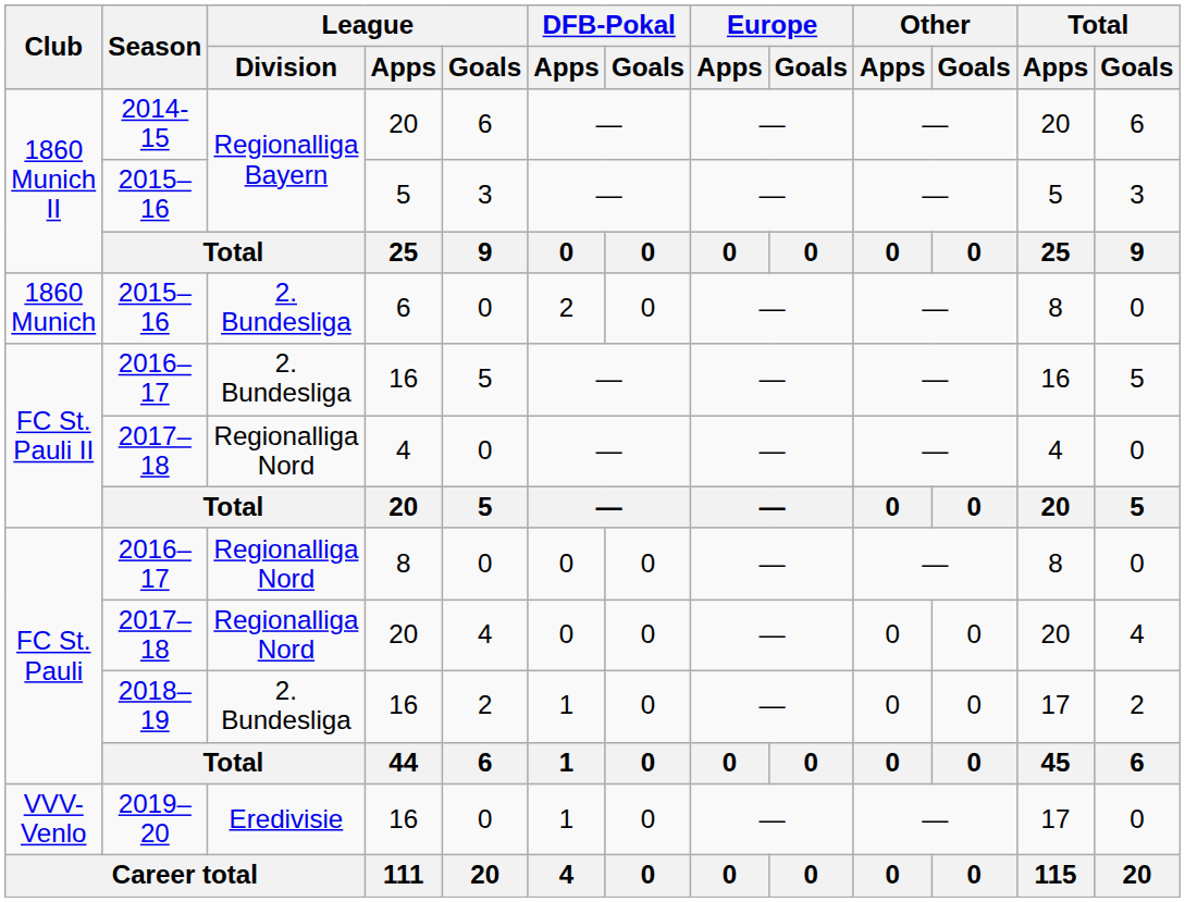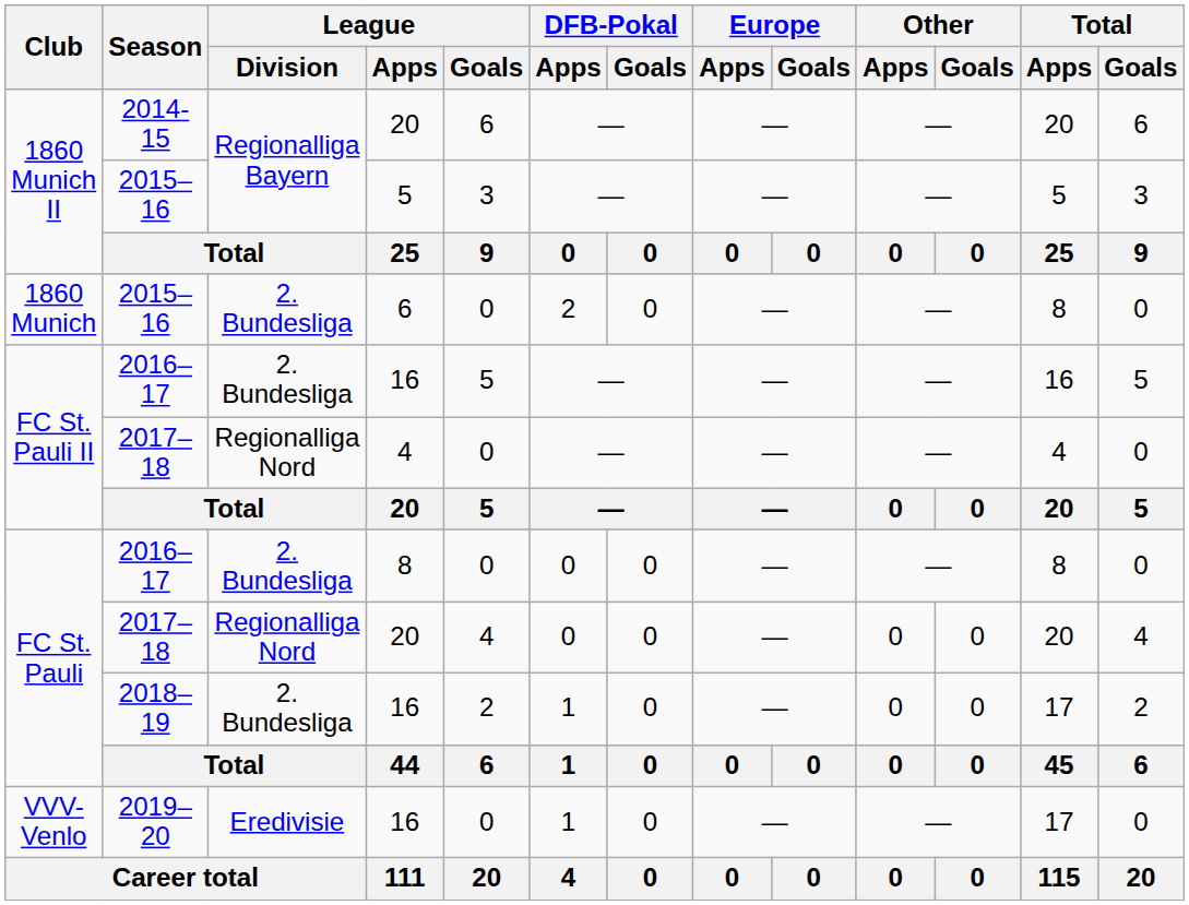 <table class="wikitable" style="text-align:center">
 <tr>
 <th rowspan="2">Club</th>
 <th rowspan="2">Season</th>
 <th colspan="3">League</th>
 <th colspan="2"><a href='#'>DFB-Pokal</a></th>
 <th colspan="2"><a href='#'>Europe</a></th>
 <th colspan="2">Other</th>
 <th colspan="2">Total</th>
 </tr>
 <tr>
 <th>Division</th>
 <th>Apps</th>
 <th>Goals</th>
 <th>Apps</th>
 <th>Goals</th>
 <th>Apps</th>
 <th>Goals</th>
 <th>Apps</th>
 <th>Goals</th>
 <th>Apps</th>
 <th>Goals</th>
 </tr>
 <tr>
 <td rowspan="3"><a href='#'>1860 Munich II</a></td>
 <td><a href='#'>2014-15</a></td>
 <td rowspan="2"><a href='#'>Regionalliga Bayern</a></td>
 <td>20</td>
 <td>6</td>
 <td colspan="2">—</td>
 <td colspan="2">—</td>
 <td colspan="2">—</td>
 <td>20</td>
 <td>6</td>
 </tr>
 <tr>
 <td><a href='#'>2015–16</a></td>
 <td>5</td>
 <td>3</td>
 <td colspan="2">—</td>
 <td colspan="2">—</td>
 <td colspan="2">—</td>
 <td>5</td>
 <td>3</td>
 </tr>
 <tr>
 <th colspan="2">Total</th>
 <th>25</th>
 <th>9</th>
 <th>0</th>
 <th>0</th>
 <th>0</th>
 <th>0</th>
 <th>0</th>
 <th>0</th>
 <th>25</th>
 <th>9</th>
 </tr>
 <tr>
 <td><a href='#'>1860 Munich</a></td>
 <td><a href='#'>2015–16</a></td>
 <td><a href='#'>2. Bundesliga</a></td>
 <td>6</td>
 <td>0</td>
 <td>2</td>
 <td>0</td>
 <td colspan="2">—</td>
 <td colspan="2">—</td>
 <td>8</td>
 <td>0</td>
 </tr>
 <tr>
 <td rowspan="3"><a href='#'>FC St. Pauli II</a></td>
 <td><a href='#'>2016–17</a></td>
 <td>2. Bundesliga</td>
 <td>16</td>
 <td>5</td>
 <td colspan="2">—</td>
 <td colspan="2">—</td>
 <td colspan="2">—</td>
 <td>16</td>
 <td>5</td>
 </tr>
 <tr>
 <td><a href='#'>2017–18</a></td>
 <td>Regionalliga Nord</td>
 <td>4</td>
 <td>0</td>
 <td colspan="2">—</td>
 <td colspan="2">—</td>
 <td colspan="2">—</td>
 <td>4</td>
 <td>0</td>
 </tr>
 <tr>
 <th colspan="2">Total</th>
 <th>20</th>
 <th>5</th>
 <th colspan="2">—</th>
 <th colspan="2">—</th>
 <th>0</th>
 <th>0</th>
 <th>20</th>
 <th>5</th>
 </tr>
 <tr>
 <td rowspan="4"><a href='#'>FC St. Pauli</a></td>
 <td><a href='#'>2016–17</a></td>
-<td><a href='#'>Regionalliga Nord</a></td>
+<td><a href='#'>2. Bundesliga</a></td>
 <td>8</td>
 <td>0</td>
 <td>0</td>
 <td>0</td>
 <td colspan="2">—</td>
 <td colspan="2">—</td>
 <td>8</td>
 <td>0</td>
 </tr>
 <tr>
 <td><a href='#'>2017–18</a></td>
 <td><a href='#'>Regionalliga Nord</a></td>
 <td>20</td>
 <td>4</td>
 <td>0</td>
 <td>0</td>
 <td colspan="2">—</td>
 <td>0</td>
 <td>0</td>
 <td>20</td>
 <td>4</td>
 </tr>
 <tr>
 <td><a href='#'>2018–19</a></td>
 <td>2. Bundesliga</td>
 <td>16</td>
 <td>2</td>
 <td>1</td>
 <td>0</td>
 <td colspan="2">—</td>
 <td>0</td>
 <td>0</td>
 <td>17</td>
 <td>2</td>
 </tr>
 <tr>
 <th colspan="2">Total</th>
 <th>44</th>
 <th>6</th>
 <th>1</th>
 <th>0</th>
 <th>0</th>
 <th>0</th>
 <th>0</th>
 <th>0</th>
 <th>45</th>
 <th>6</th>
 </tr>
 <tr>
 <td><a href='#'>VVV-Venlo</a></td>
 <td><a href='#'>2019–20</a></td>
 <td><a href='#'>Eredivisie</a></td>
 <td>16</td>
 <td>0</td>
 <td>1</td>
 <td>0</td>
 <td colspan="2">—</td>
 <td colspan="2">—</td>
 <td>17</td>
 <td>0</td>
 </tr>
 <tr>
 <th colspan="3">Career total</th>
 <th>111</th>
 <th>20</th>
 <th>4</th>
 <th>0</th>
 <th>0</th>
 <th>0</th>
 <th>0</th>
 <th>0</th>
 <th>115</th>
 <th>20</th>
 </tr>
 </table>
